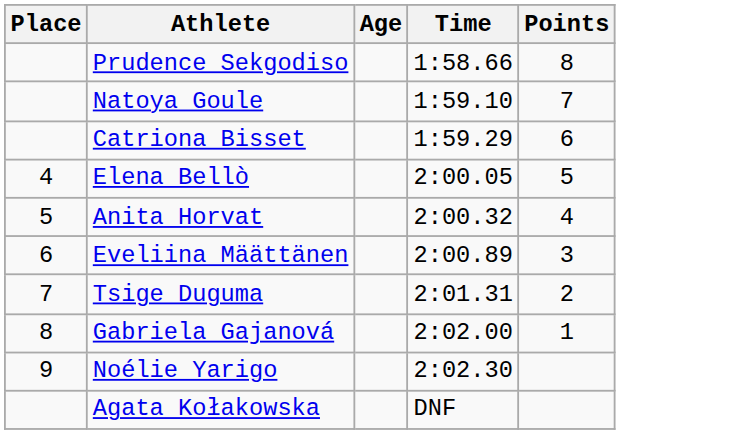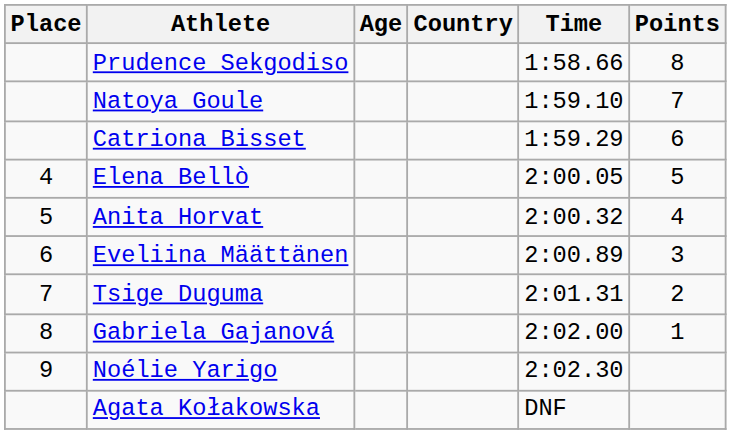 <table class="wikitable mw-datatable sortable">
 <tr>
 <th>Place</th>
 <th>Athlete</th>
 <th>Age</th>
+<th>Country</th>
 <th>Time</th>
 <th>Points</th>
 </tr>
 <tr>
 <td align=center></td>
 <td><a href='#'>Prudence Sekgodiso</a></td>
+<td></td>
 <td></td>
 <td>1:58.66</td>
 <td align=center>8</td>
 </tr>
 <tr>
 <td align=center></td>
 <td><a href='#'>Natoya Goule</a></td>
 <td></td>
+<td></td>
 <td>1:59.10</td>
 <td align=center>7</td>
 </tr>
 <tr>
 <td align=center></td>
 <td><a href='#'>Catriona Bisset</a></td>
+<td></td>
 <td></td>
 <td>1:59.29</td>
 <td align=center>6</td>
 </tr>
 <tr>
 <td align=center>4</td>
 <td><a href='#'>Elena Bellò</a></td>
 <td></td>
+<td></td>
 <td>2:00.05</td>
 <td align=center>5</td>
 </tr>
 <tr>
 <td align=center>5</td>
 <td><a href='#'>Anita Horvat</a></td>
+<td></td>
 <td></td>
 <td>2:00.32</td>
 <td align=center>4</td>
 </tr>
 <tr>
 <td align=center>6</td>
 <td><a href='#'>Eveliina Määttänen</a></td>
 <td></td>
+<td></td>
 <td>2:00.89</td>
 <td align=center>3</td>
 </tr>
 <tr>
 <td align=center>7</td>
 <td><a href='#'>Tsige Duguma</a></td>
+<td></td>
 <td></td>
 <td>2:01.31</td>
 <td align=center>2</td>
 </tr>
 <tr>
 <td align=center>8</td>
 <td><a href='#'>Gabriela Gajanová</a></td>
 <td></td>
+<td></td>
 <td>2:02.00</td>
 <td align=center>1</td>
 </tr>
 <tr>
 <td align=center>9</td>
 <td><a href='#'>Noélie Yarigo</a></td>
+<td></td>
 <td></td>
 <td>2:02.30</td>
 <td align=center></td>
 </tr>
 <tr>
 <td align=center></td>
 <td><a href='#'>Agata Kołakowska</a></td>
 <td></td>
+<td></td>
 <td>DNF</td>
 <td align=center></td>
 </tr>
 </table>
